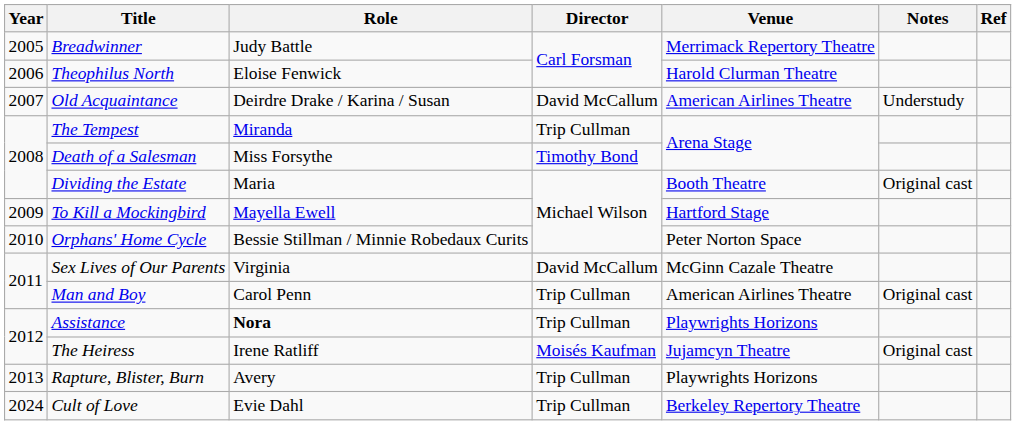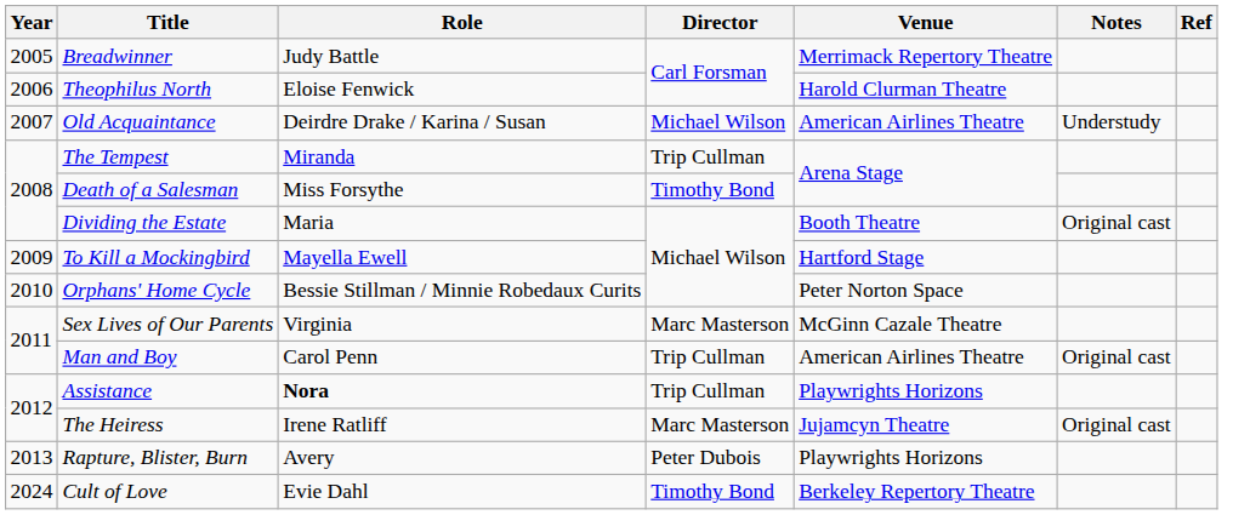 <table class="wikitable">
 <tr>
 <th>Year</th>
 <th>Title</th>
 <th>Role</th>
 <th>Director</th>
 <th>Venue</th>
 <th>Notes</th>
 <th>Ref</th>
 </tr>
 <tr>
 <td>2005</td>
 <td><em><a href='#'>Breadwinner</a></em></td>
 <td>Judy Battle</td>
 <td rowspan="2"><a href='#'>Carl Forsman</a></td>
 <td><a href='#'>Merrimack Repertory Theatre</a></td>
 <td></td>
 <td></td>
 </tr>
 <tr>
 <td>2006</td>
 <td><em><a href='#'>Theophilus North</a></em></td>
 <td>Eloise Fenwick</td>
 <td><a href='#'>Harold Clurman Theatre</a></td>
 <td></td>
 <td></td>
 </tr>
 <tr>
 <td>2007</td>
 <td><em><a href='#'>Old Acquaintance</a></em></td>
 <td>Deirdre Drake / Karina / Susan</td>
-<td>David McCallum</td>
+<td><a href='#'>Michael Wilson</a></td>
 <td><a href='#'>American Airlines Theatre</a></td>
 <td>Understudy</td>
 <td></td>
 </tr>
 <tr>
 <td rowspan="3">2008</td>
 <td><em><a href='#'>The Tempest</a></em></td>
 <td><a href='#'>Miranda</a></td>
 <td>Trip Cullman</td>
 <td rowspan="2"><a href='#'>Arena Stage</a></td>
 <td></td>
 <td></td>
 </tr>
 <tr>
 <td><em><a href='#'>Death of a Salesman</a></em></td>
 <td>Miss Forsythe</td>
 <td><a href='#'>Timothy Bond</a></td>
 <td></td>
 <td></td>
 </tr>
 <tr>
 <td><em><a href='#'>Dividing the Estate</a></em></td>
 <td>Maria</td>
 <td rowspan="3">Michael Wilson</td>
 <td><a href='#'>Booth Theatre</a></td>
 <td>Original cast</td>
 <td></td>
 </tr>
 <tr>
 <td>2009</td>
 <td><em><a href='#'>To Kill a Mockingbird</a></em></td>
 <td><a href='#'>Mayella Ewell</a></td>
 <td><a href='#'>Hartford Stage</a></td>
 <td></td>
 <td></td>
 </tr>
 <tr>
 <td>2010</td>
 <td><em><a href='#'>Orphans' Home Cycle</a></em></td>
 <td>Bessie Stillman / Minnie Robedaux Curits</td>
 <td>Peter Norton Space</td>
 <td></td>
 <td></td>
 </tr>
 <tr>
 <td rowspan="2">2011</td>
 <td><em>Sex Lives of Our Parents</em></td>
 <td>Virginia</td>
-<td>David McCallum</td>
+<td>Marc Masterson</td>
 <td>McGinn Cazale Theatre</td>
 <td></td>
 <td></td>
 </tr>
 <tr>
 <td><em><a href='#'>Man and Boy</a></em></td>
 <td>Carol Penn</td>
 <td>Trip Cullman</td>
 <td>American Airlines Theatre</td>
 <td>Original cast</td>
 <td></td>
 </tr>
 <tr>
 <td rowspan="2">2012</td>
 <td><em><a href='#'>Assistance</a></em></td>
 <td><strong>Nora</strong></td>
 <td>Trip Cullman</td>
 <td><a href='#'>Playwrights Horizons</a></td>
 <td></td>
 <td></td>
 </tr>
 <tr>
 <td><em>The Heiress</em></td>
 <td>Irene Ratliff</td>
-<td><a href='#'>Moisés Kaufman</a></td>
+<td>Marc Masterson</td>
 <td><a href='#'>Jujamcyn Theatre</a></td>
 <td>Original cast</td>
 <td></td>
 </tr>
 <tr>
 <td>2013</td>
 <td><em>Rapture, Blister, Burn</em></td>
 <td>Avery</td>
-<td>Trip Cullman</td>
+<td>Peter Dubois</td>
 <td>Playwrights Horizons</td>
 <td></td>
 <td></td>
 </tr>
 <tr>
 <td>2024</td>
 <td><em>Cult of Love</em></td>
 <td>Evie Dahl</td>
-<td>Trip Cullman</td>
+<td><a href='#'>Timothy Bond</a></td>
 <td><a href='#'>Berkeley Repertory Theatre</a></td>
 <td></td>
 <td></td>
 </tr>
 </table>
